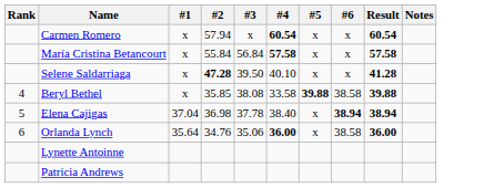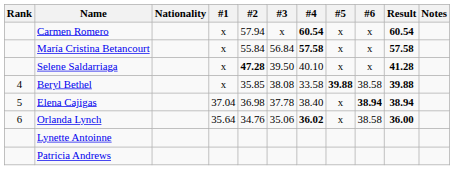 <table class="wikitable sortable" style="text-align:center;font-size:95%">
 <tr>
 <th>Rank</th>
 <th>Name</th>
+<th>Nationality</th>
 <th>#1</th>
 <th>#2</th>
 <th>#3</th>
 <th>#4</th>
 <th>#5</th>
 <th>#6</th>
 <th>Result</th>
 <th>Notes</th>
 </tr>
 <tr>
 <td></td>
 <td align=left><a href='#'>Carmen Romero</a></td>
+<td align=left></td>
 <td>x</td>
 <td>57.94</td>
 <td>x</td>
 <td><strong>60.54</strong></td>
 <td>x</td>
 <td>x</td>
 <td><strong>60.54</strong></td>
 <td></td>
 </tr>
 <tr>
 <td></td>
 <td align=left><a href='#'>María Cristina Betancourt</a></td>
+<td align=left></td>
 <td>x</td>
 <td>55.84</td>
 <td>56.84</td>
 <td><strong>57.58</strong></td>
 <td>x</td>
 <td>x</td>
 <td><strong>57.58</strong></td>
 <td></td>
 </tr>
 <tr>
 <td></td>
 <td align=left><a href='#'>Selene Saldarriaga</a></td>
+<td align=left></td>
 <td>x</td>
 <td><strong>47.28</strong></td>
 <td>39.50</td>
 <td>40.10</td>
 <td>x</td>
 <td>x</td>
 <td><strong>41.28</strong></td>
 <td></td>
 </tr>
 <tr>
 <td>4</td>
 <td align=left><a href='#'>Beryl Bethel</a></td>
+<td align=left></td>
 <td>x</td>
 <td>35.85</td>
 <td>38.08</td>
 <td>33.58</td>
 <td><strong>39.88</strong></td>
 <td>38.58</td>
 <td><strong>39.88</strong></td>
 <td></td>
 </tr>
 <tr>
 <td>5</td>
 <td align=left><a href='#'>Elena Cajigas</a></td>
+<td align=left></td>
 <td>37.04</td>
 <td>36.98</td>
 <td>37.78</td>
 <td>38.40</td>
 <td>x</td>
 <td><strong>38.94</strong></td>
 <td><strong>38.94</strong></td>
 <td></td>
 </tr>
 <tr>
 <td>6</td>
 <td align=left><a href='#'>Orlanda Lynch</a></td>
+<td align=left></td>
 <td>35.64</td>
 <td>34.76</td>
 <td>35.06</td>
-<td><strong>36.00</strong></td>
+<td><strong>36.02</strong></td>
 <td>x</td>
 <td>38.58</td>
 <td><strong>36.00</strong></td>
 <td></td>
 </tr>
 <tr>
 <td></td>
 <td align=left><a href='#'>Lynette Antoinne</a></td>
+<td align=left></td>
 <td></td>
 <td></td>
 <td></td>
 <td></td>
 <td></td>
 <td></td>
 <td></td>
 <td></td>
 </tr>
 <tr>
 <td></td>
 <td align=left><a href='#'>Patricia Andrews</a></td>
+<td align=left></td>
 <td></td>
 <td></td>
 <td></td>
 <td></td>
 <td></td>
 <td></td>
 <td></td>
 <td></td>
 </tr>
 </table>
